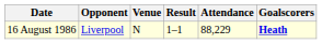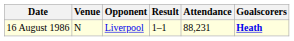 <table class="wikitable">
 <tr>
 <th>Date</th>
+<th>Venue</th>
 <th>Opponent</th>
-<th>Venue</th>
 <th>Result</th>
 <th>Attendance</th>
 <th>Goalscorers</th>
 </tr>
 <tr style="background-color: #ffffdd;">
 <td>16 August 1986</td>
+<td>N</td>
 <td><a href='#'>Liverpool</a></td>
-<td>N</td>
 <td>1–1</td>
-<td>88,229</td>
+<td>88,231</td>
 <td><strong><a href='#'>Heath</a></strong></td>
 </tr>
 </table>
